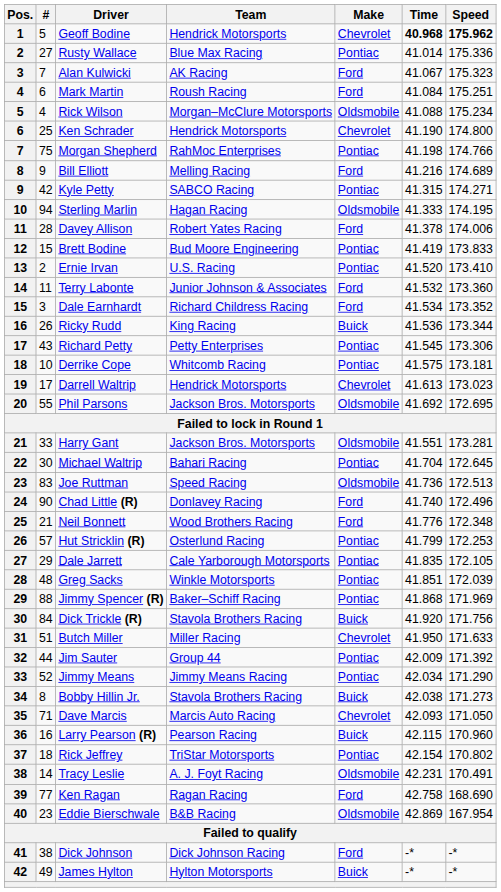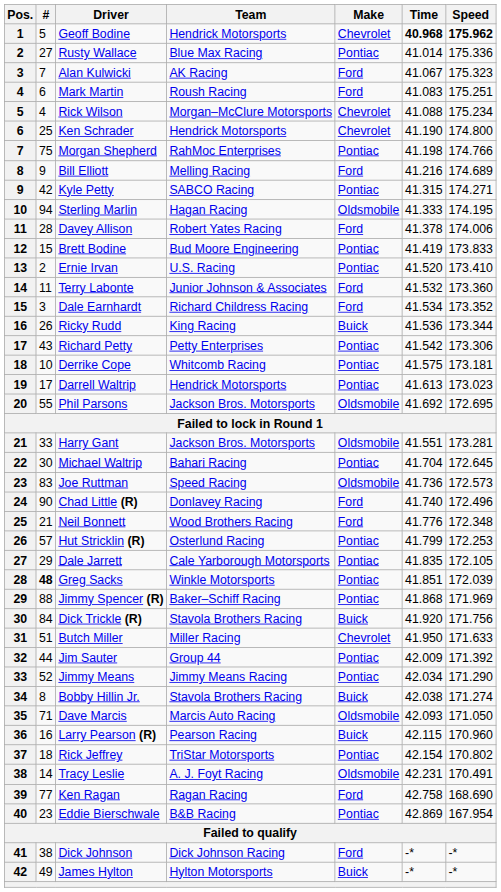 <table class="wikitable" style="font-size:95%">
 <tr>
 <th>Pos.</th>
 <th>#</th>
 <th>Driver</th>
 <th>Team</th>
 <th>Make</th>
 <th>Time</th>
 <th>Speed</th>
 </tr>
 <tr>
 <th>1</th>
 <td>5</td>
 <td><a href='#'>Geoff Bodine</a></td>
 <td><a href='#'>Hendrick Motorsports</a></td>
 <td><a href='#'>Chevrolet</a></td>
 <td><strong>40.968</strong></td>
 <td><strong>175.962</strong></td>
 </tr>
 <tr>
 <th>2</th>
 <td>27</td>
 <td><a href='#'>Rusty Wallace</a></td>
 <td><a href='#'>Blue Max Racing</a></td>
 <td><a href='#'>Pontiac</a></td>
 <td>41.014</td>
 <td>175.336</td>
 </tr>
 <tr>
 <th>3</th>
 <td>7</td>
 <td><a href='#'>Alan Kulwicki</a></td>
 <td><a href='#'>AK Racing</a></td>
 <td><a href='#'>Ford</a></td>
 <td>41.067</td>
 <td>175.323</td>
 </tr>
 <tr>
 <th>4</th>
 <td>6</td>
 <td><a href='#'>Mark Martin</a></td>
 <td><a href='#'>Roush Racing</a></td>
 <td><a href='#'>Ford</a></td>
-<td>41.084</td>
+<td>41.083</td>
 <td>175.251</td>
 </tr>
 <tr>
 <th>5</th>
 <td>4</td>
 <td><a href='#'>Rick Wilson</a></td>
 <td><a href='#'>Morgan–McClure Motorsports</a></td>
-<td><a href='#'>Oldsmobile</a></td>
+<td><a href='#'>Chevrolet</a></td>
 <td>41.088</td>
 <td>175.234</td>
 </tr>
 <tr>
 <th>6</th>
 <td>25</td>
 <td><a href='#'>Ken Schrader</a></td>
 <td><a href='#'>Hendrick Motorsports</a></td>
 <td><a href='#'>Chevrolet</a></td>
 <td>41.190</td>
 <td>174.800</td>
 </tr>
 <tr>
 <th>7</th>
 <td>75</td>
 <td><a href='#'>Morgan Shepherd</a></td>
 <td><a href='#'>RahMoc Enterprises</a></td>
 <td><a href='#'>Pontiac</a></td>
 <td>41.198</td>
 <td>174.766</td>
 </tr>
 <tr>
 <th>8</th>
 <td>9</td>
 <td><a href='#'>Bill Elliott</a></td>
 <td><a href='#'>Melling Racing</a></td>
 <td><a href='#'>Ford</a></td>
 <td>41.216</td>
 <td>174.689</td>
 </tr>
 <tr>
 <th>9</th>
 <td>42</td>
 <td><a href='#'>Kyle Petty</a></td>
 <td><a href='#'>SABCO Racing</a></td>
 <td><a href='#'>Pontiac</a></td>
 <td>41.315</td>
 <td>174.271</td>
 </tr>
 <tr>
 <th>10</th>
 <td>94</td>
 <td><a href='#'>Sterling Marlin</a></td>
 <td><a href='#'>Hagan Racing</a></td>
 <td><a href='#'>Oldsmobile</a></td>
 <td>41.333</td>
 <td>174.195</td>
 </tr>
 <tr>
 <th>11</th>
 <td>28</td>
 <td><a href='#'>Davey Allison</a></td>
 <td><a href='#'>Robert Yates Racing</a></td>
 <td><a href='#'>Ford</a></td>
 <td>41.378</td>
 <td>174.006</td>
 </tr>
 <tr>
 <th>12</th>
 <td>15</td>
 <td><a href='#'>Brett Bodine</a></td>
 <td><a href='#'>Bud Moore Engineering</a></td>
 <td><a href='#'>Pontiac</a></td>
 <td>41.419</td>
 <td>173.833</td>
 </tr>
 <tr>
 <th>13</th>
 <td>2</td>
 <td><a href='#'>Ernie Irvan</a></td>
 <td><a href='#'>U.S. Racing</a></td>
 <td><a href='#'>Pontiac</a></td>
 <td>41.520</td>
 <td>173.410</td>
 </tr>
 <tr>
 <th>14</th>
 <td>11</td>
 <td><a href='#'>Terry Labonte</a></td>
 <td><a href='#'>Junior Johnson & Associates</a></td>
 <td><a href='#'>Ford</a></td>
 <td>41.532</td>
 <td>173.360</td>
 </tr>
 <tr>
 <th>15</th>
 <td>3</td>
 <td><a href='#'>Dale Earnhardt</a></td>
 <td><a href='#'>Richard Childress Racing</a></td>
 <td><a href='#'>Ford</a></td>
 <td>41.534</td>
 <td>173.352</td>
 </tr>
 <tr>
 <th>16</th>
 <td>26</td>
 <td><a href='#'>Ricky Rudd</a></td>
 <td><a href='#'>King Racing</a></td>
 <td><a href='#'>Buick</a></td>
 <td>41.536</td>
 <td>173.344</td>
 </tr>
 <tr>
 <th>17</th>
 <td>43</td>
 <td><a href='#'>Richard Petty</a></td>
 <td><a href='#'>Petty Enterprises</a></td>
 <td><a href='#'>Pontiac</a></td>
-<td>41.545</td>
+<td>41.542</td>
 <td>173.306</td>
 </tr>
 <tr>
 <th>18</th>
 <td>10</td>
 <td><a href='#'>Derrike Cope</a></td>
 <td><a href='#'>Whitcomb Racing</a></td>
 <td><a href='#'>Pontiac</a></td>
 <td>41.575</td>
 <td>173.181</td>
 </tr>
 <tr>
 <th>19</th>
 <td>17</td>
 <td><a href='#'>Darrell Waltrip</a></td>
 <td><a href='#'>Hendrick Motorsports</a></td>
-<td><a href='#'>Chevrolet</a></td>
+<td><a href='#'>Pontiac</a></td>
 <td>41.613</td>
 <td>173.023</td>
 </tr>
 <tr>
 <th>20</th>
 <td>55</td>
 <td><a href='#'>Phil Parsons</a></td>
 <td><a href='#'>Jackson Bros. Motorsports</a></td>
 <td><a href='#'>Oldsmobile</a></td>
 <td>41.692</td>
 <td>172.695</td>
 </tr>
 <tr>
 <th colspan="7">Failed to lock in Round 1</th>
 </tr>
 <tr>
 <th>21</th>
 <td>33</td>
 <td><a href='#'>Harry Gant</a></td>
 <td><a href='#'>Jackson Bros. Motorsports</a></td>
 <td><a href='#'>Oldsmobile</a></td>
 <td>41.551</td>
 <td>173.281</td>
 </tr>
 <tr>
 <th>22</th>
 <td>30</td>
 <td><a href='#'>Michael Waltrip</a></td>
 <td><a href='#'>Bahari Racing</a></td>
 <td><a href='#'>Pontiac</a></td>
 <td>41.704</td>
 <td>172.645</td>
 </tr>
 <tr>
 <th>23</th>
 <td>83</td>
 <td><a href='#'>Joe Ruttman</a></td>
 <td><a href='#'>Speed Racing</a></td>
 <td><a href='#'>Oldsmobile</a></td>
 <td>41.736</td>
-<td>172.513</td>
+<td>172.573</td>
 </tr>
 <tr>
 <th>24</th>
 <td>90</td>
 <td><a href='#'>Chad Little</a> <strong>(R)</strong></td>
 <td><a href='#'>Donlavey Racing</a></td>
 <td><a href='#'>Ford</a></td>
 <td>41.740</td>
 <td>172.496</td>
 </tr>
 <tr>
 <th>25</th>
 <td>21</td>
 <td><a href='#'>Neil Bonnett</a></td>
 <td><a href='#'>Wood Brothers Racing</a></td>
 <td><a href='#'>Ford</a></td>
 <td>41.776</td>
 <td>172.348</td>
 </tr>
 <tr>
 <th>26</th>
 <td>57</td>
 <td><a href='#'>Hut Stricklin</a> <strong>(R)</strong></td>
 <td><a href='#'>Osterlund Racing</a></td>
 <td><a href='#'>Pontiac</a></td>
 <td>41.799</td>
 <td>172.253</td>
 </tr>
 <tr>
 <th>27</th>
 <td>29</td>
 <td><a href='#'>Dale Jarrett</a></td>
 <td><a href='#'>Cale Yarborough Motorsports</a></td>
 <td><a href='#'>Pontiac</a></td>
 <td>41.835</td>
 <td>172.105</td>
 </tr>
 <tr>
 <th>28</th>
-<td>48</td>
+<td><strong>48</strong></td>
 <td><a href='#'>Greg Sacks</a></td>
 <td><a href='#'>Winkle Motorsports</a></td>
 <td><a href='#'>Pontiac</a></td>
 <td>41.851</td>
 <td>172.039</td>
 </tr>
 <tr>
 <th>29</th>
 <td>88</td>
 <td><a href='#'>Jimmy Spencer</a> <strong>(R)</strong></td>
 <td><a href='#'>Baker–Schiff Racing</a></td>
 <td><a href='#'>Pontiac</a></td>
 <td>41.868</td>
 <td>171.969</td>
 </tr>
 <tr>
 <th>30</th>
 <td>84</td>
 <td><a href='#'>Dick Trickle</a> <strong>(R)</strong></td>
 <td><a href='#'>Stavola Brothers Racing</a></td>
 <td><a href='#'>Buick</a></td>
 <td>41.920</td>
 <td>171.756</td>
 </tr>
 <tr>
 <th>31</th>
 <td>51</td>
 <td><a href='#'>Butch Miller</a></td>
 <td><a href='#'>Miller Racing</a></td>
 <td><a href='#'>Chevrolet</a></td>
 <td>41.950</td>
 <td>171.633</td>
 </tr>
 <tr>
 <th>32</th>
 <td>44</td>
 <td><a href='#'>Jim Sauter</a></td>
 <td><a href='#'>Group 44</a></td>
 <td><a href='#'>Pontiac</a></td>
 <td>42.009</td>
 <td>171.392</td>
 </tr>
 <tr>
 <th>33</th>
 <td>52</td>
 <td><a href='#'>Jimmy Means</a></td>
 <td><a href='#'>Jimmy Means Racing</a></td>
 <td><a href='#'>Pontiac</a></td>
 <td>42.034</td>
 <td>171.290</td>
 </tr>
 <tr>
 <th>34</th>
 <td>8</td>
 <td><a href='#'>Bobby Hillin Jr.</a></td>
 <td><a href='#'>Stavola Brothers Racing</a></td>
 <td><a href='#'>Buick</a></td>
 <td>42.038</td>
-<td>171.273</td>
+<td>171.274</td>
 </tr>
 <tr>
 <th>35</th>
 <td>71</td>
 <td><a href='#'>Dave Marcis</a></td>
 <td><a href='#'>Marcis Auto Racing</a></td>
-<td><a href='#'>Chevrolet</a></td>
+<td><a href='#'>Oldsmobile</a></td>
 <td>42.093</td>
 <td>171.050</td>
 </tr>
 <tr>
 <th>36</th>
 <td>16</td>
 <td><a href='#'>Larry Pearson</a> <strong>(R)</strong></td>
 <td><a href='#'>Pearson Racing</a></td>
 <td><a href='#'>Buick</a></td>
 <td>42.115</td>
 <td>170.960</td>
 </tr>
 <tr>
 <th>37</th>
 <td>18</td>
 <td><a href='#'>Rick Jeffrey</a></td>
 <td><a href='#'>TriStar Motorsports</a></td>
 <td><a href='#'>Pontiac</a></td>
 <td>42.154</td>
 <td>170.802</td>
 </tr>
 <tr>
 <th>38</th>
 <td>14</td>
 <td><a href='#'>Tracy Leslie</a></td>
 <td><a href='#'>A. J. Foyt Racing</a></td>
 <td><a href='#'>Oldsmobile</a></td>
 <td>42.231</td>
 <td>170.491</td>
 </tr>
 <tr>
 <th>39</th>
 <td>77</td>
 <td><a href='#'>Ken Ragan</a></td>
 <td><a href='#'>Ragan Racing</a></td>
 <td><a href='#'>Ford</a></td>
 <td>42.758</td>
 <td>168.690</td>
 </tr>
 <tr>
 <th>40</th>
 <td>23</td>
 <td><a href='#'>Eddie Bierschwale</a></td>
 <td><a href='#'>B&B Racing</a></td>
-<td><a href='#'>Oldsmobile</a></td>
+<td><a href='#'>Pontiac</a></td>
 <td>42.869</td>
 <td>167.954</td>
 </tr>
 <tr>
 <th colspan="7">Failed to qualify</th>
 </tr>
 <tr>
 <th>41</th>
 <td>38</td>
 <td><a href='#'>Dick Johnson</a></td>
 <td><a href='#'>Dick Johnson Racing</a></td>
 <td><a href='#'>Ford</a></td>
 <td>-*</td>
 <td>-*</td>
 </tr>
 <tr>
 <th>42</th>
 <td>49</td>
 <td><a href='#'>James Hylton</a></td>
 <td><a href='#'>Hylton Motorsports</a></td>
 <td><a href='#'>Buick</a></td>
 <td>-*</td>
 <td>-*</td>
 </tr>
 <tr>
 <th colspan="7"></th>
 </tr>
 </table>
